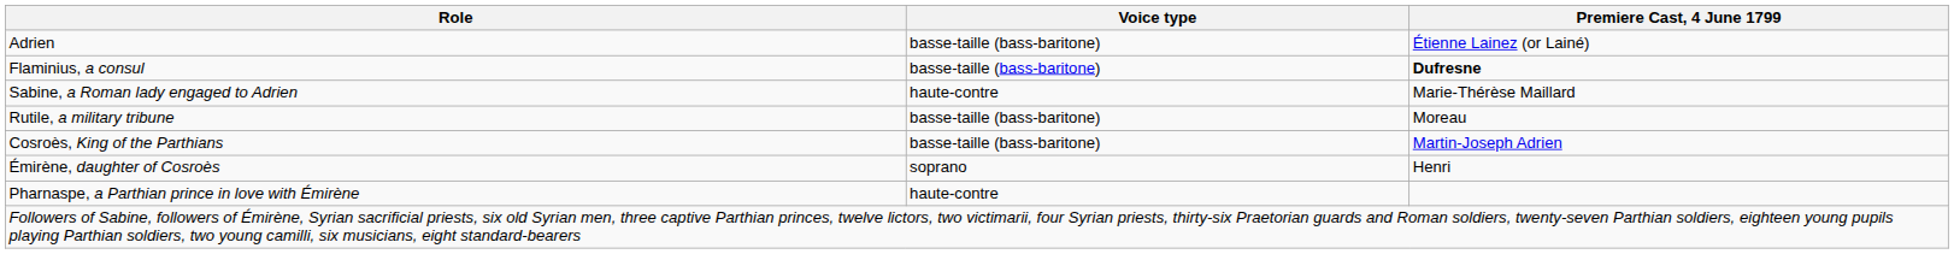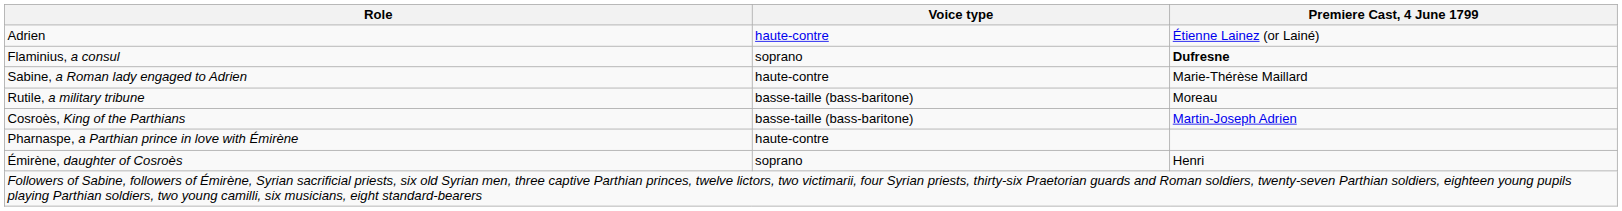 <table class="wikitable">
 <tr>
 <th>Role</th>
 <th>Voice type</th>
 <th>Premiere Cast, 4 June 1799<br></th>
 </tr>
 <tr>
 <td>Adrien</td>
-<td>basse-taille (bass-baritone)</td>
+<td><a href='#'>haute-contre</a></td>
 <td><a href='#'>Étienne Lainez</a> (or Lainé)</td>
 </tr>
 <tr>
 <td>Flaminius, <em>a consul</em></td>
-<td>basse-taille (<a href='#'>bass-baritone</a>)</td>
+<td>soprano</td>
 <td><strong>Dufresne</strong></td>
 </tr>
 <tr>
 <td>Sabine, <em>a Roman lady engaged to Adrien</em></td>
 <td>haute-contre</td>
 <td>Marie-Thérèse Maillard</td>
 </tr>
 <tr>
 <td>Rutile, <em>a military tribune</em></td>
 <td>basse-taille (bass-baritone)</td>
 <td>Moreau</td>
 </tr>
 <tr>
 <td>Cosroès, <em>King of the Parthians</em></td>
 <td>basse-taille (bass-baritone)</td>
 <td><a href='#'>Martin-Joseph Adrien</a></td>
 </tr>
 <tr>
+<td>Pharnaspe, <em>a Parthian prince in love with Émirène</em></td>
+<td>haute-contre</td>
+<td></td>
+</tr>
+<tr>
 <td>Émirène, <em>daughter of Cosroès</em></td>
 <td>soprano</td>
 <td>Henri</td>
 </tr>
 <tr>
-<td>Pharnaspe, <em>a Parthian prince in love with Émirène</em></td>
-<td>haute-contre</td>
-<td></td>
-</tr>
-<tr>
 <td colspan="3"><em>Followers of Sabine, followers of Émirène, Syrian sacrificial priests, six old Syrian men, three captive Parthian princes, twelve lictors, two victimarii, four Syrian priests, thirty-six Praetorian guards and Roman soldiers, twenty-seven Parthian soldiers, eighteen young pupils playing Parthian soldiers, two young camilli, six musicians, eight standard-bearers</em></td>
 </tr>
 </table>
